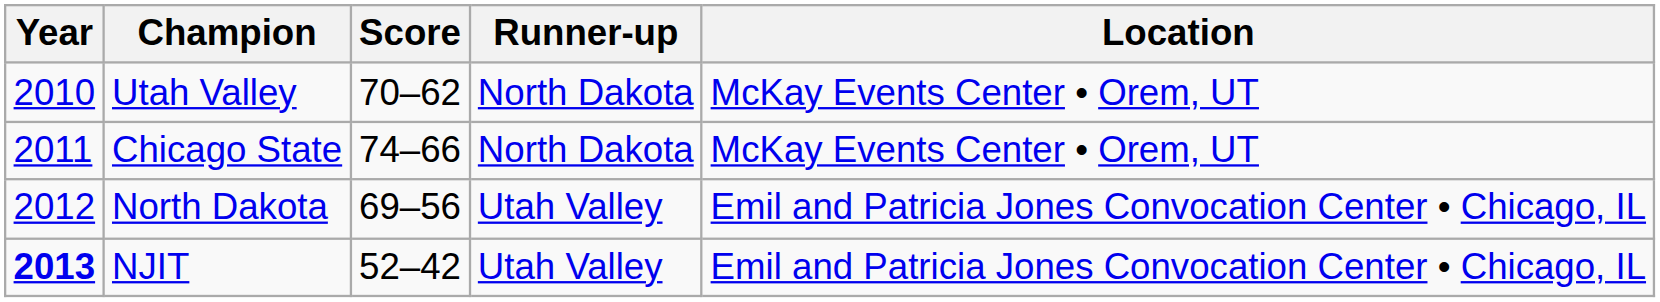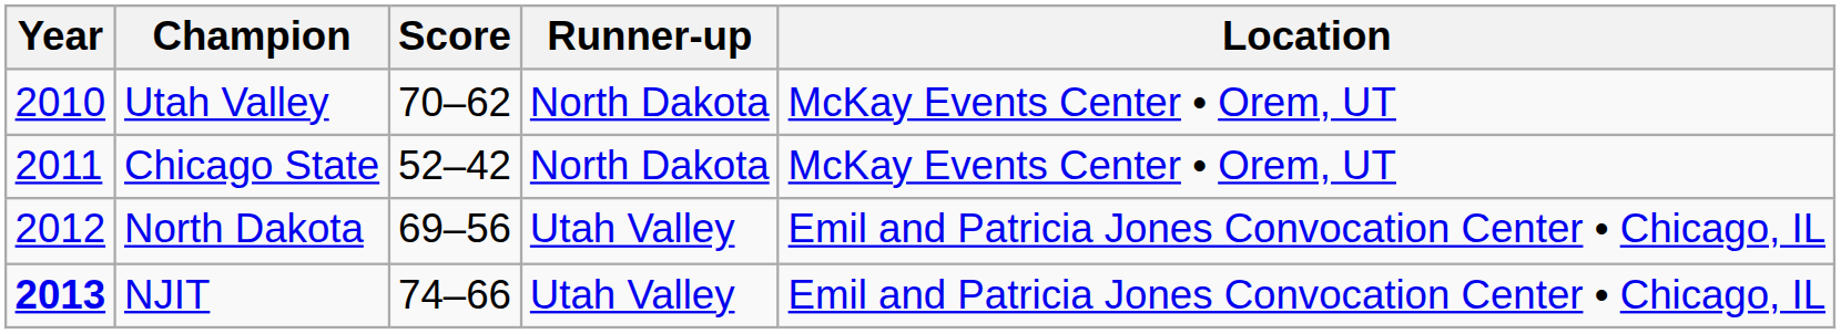 <table class="wikitable sortable">
 <tr>
 <th>Year</th>
 <th>Champion</th>
 <th>Score</th>
 <th>Runner-up</th>
 <th>Location</th>
 </tr>
 <tr>
 <td><a href='#'>2010</a></td>
 <td><a href='#'>Utah Valley</a></td>
 <td>70–62</td>
 <td><a href='#'>North Dakota</a></td>
 <td><a href='#'>McKay Events Center</a> • <a href='#'>Orem, UT</a></td>
 </tr>
 <tr>
 <td><a href='#'>2011</a></td>
 <td><a href='#'>Chicago State</a></td>
-<td>74–66</td>
+<td>52–42</td>
 <td><a href='#'>North Dakota</a></td>
 <td><a href='#'>McKay Events Center</a> • <a href='#'>Orem, UT</a></td>
 </tr>
 <tr>
 <td><a href='#'>2012</a></td>
 <td><a href='#'>North Dakota</a></td>
 <td>69–56</td>
 <td><a href='#'>Utah Valley</a></td>
 <td><a href='#'>Emil and Patricia Jones Convocation Center</a>  • <a href='#'>Chicago, IL</a></td>
 </tr>
 <tr>
 <td><strong><a href='#'>2013</a></strong></td>
 <td><a href='#'>NJIT</a></td>
-<td>52–42</td>
+<td>74–66</td>
 <td><a href='#'>Utah Valley</a></td>
 <td><a href='#'>Emil and Patricia Jones Convocation Center</a>  • <a href='#'>Chicago, IL</a></td>
 </tr>
 </table>
